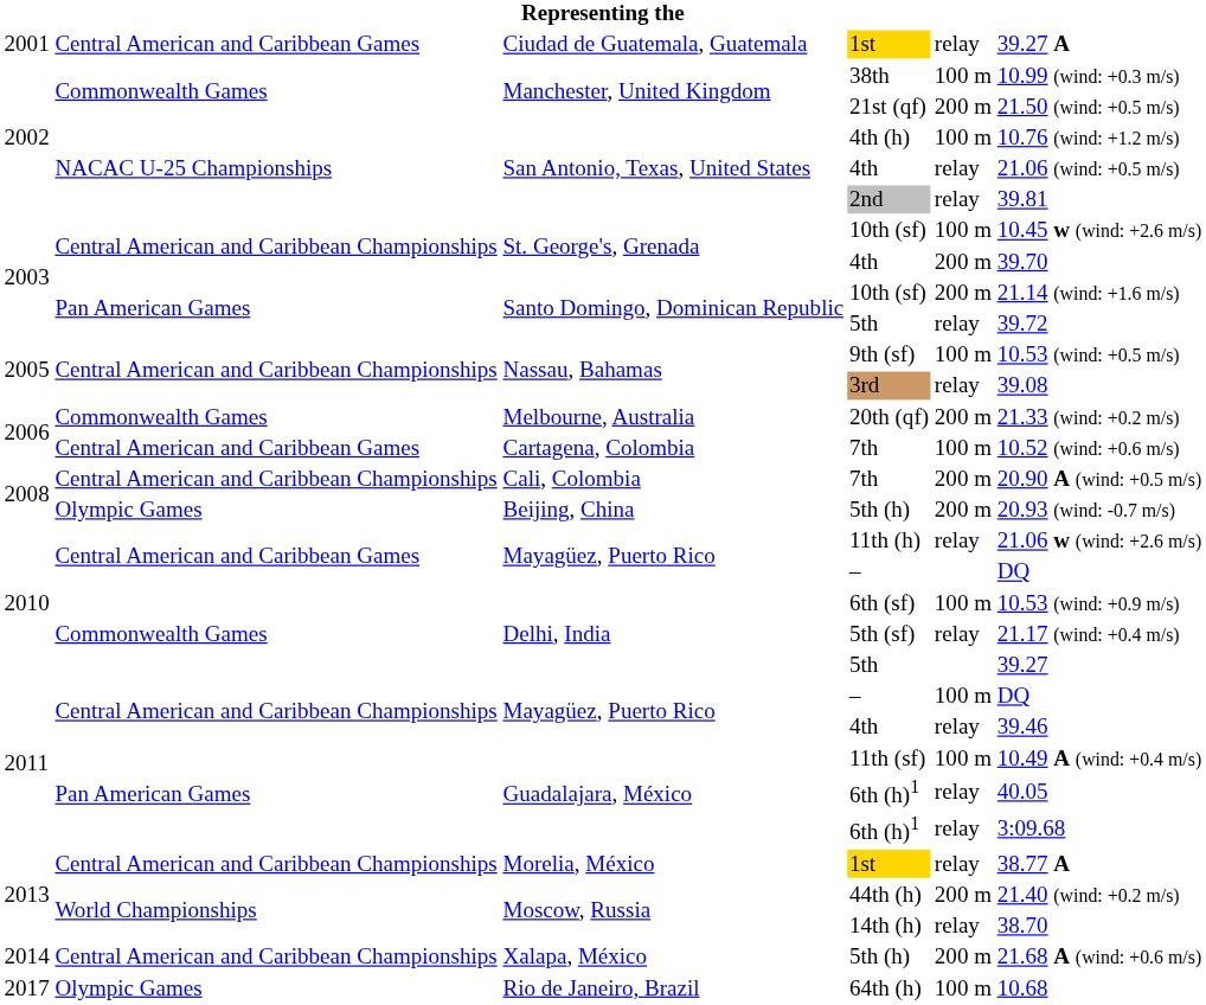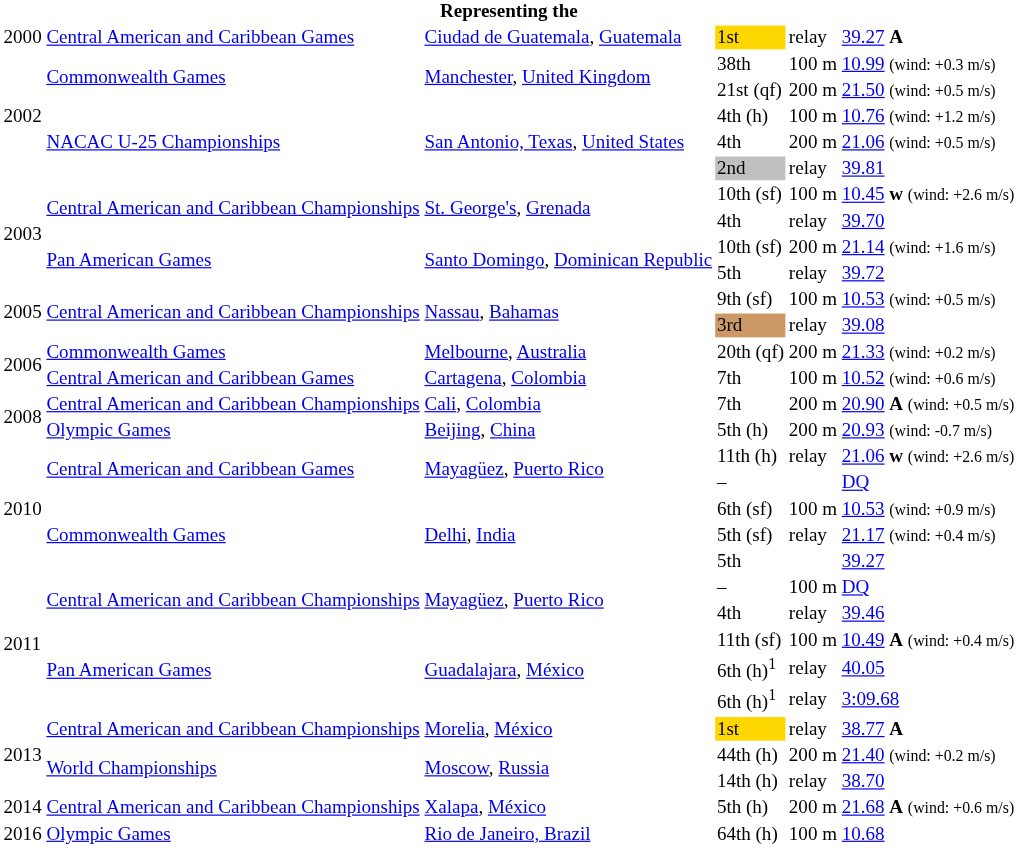 <table>
 <tr>
 <th colspan="6">Representing the </th>
 </tr>
 <tr>
-<td>2001</td>
+<td>2000</td>
 <td><a href='#'>Central American and Caribbean Games</a></td>
 <td><a href='#'>Ciudad de Guatemala</a>, <a href='#'>Guatemala</a></td>
 <td bgcolor=gold>1st</td>
 <td> relay</td>
 <td><a href='#'>39.27</a> <strong>A</strong></td>
 </tr>
 <tr>
 <td rowspan=5>2002</td>
 <td rowspan=2><a href='#'>Commonwealth Games</a></td>
 <td rowspan=2><a href='#'>Manchester</a>, <a href='#'>United Kingdom</a></td>
 <td>38th</td>
 <td>100 m</td>
 <td><a href='#'>10.99</a> <small>(wind: +0.3 m/s)</small></td>
 </tr>
 <tr>
 <td>21st (qf)</td>
 <td>200 m</td>
 <td><a href='#'>21.50</a> <small>(wind: +0.5 m/s)</small></td>
 </tr>
 <tr>
 <td rowspan=3><a href='#'>NACAC U-25 Championships</a></td>
 <td rowspan=3><a href='#'>San Antonio, Texas</a>, <a href='#'>United States</a></td>
 <td>4th (h)</td>
 <td>100 m</td>
 <td><a href='#'>10.76</a> <small>(wind: +1.2 m/s)</small></td>
 </tr>
 <tr>
 <td>4th</td>
-<td> relay</td>
+<td>200 m</td>
 <td><a href='#'>21.06</a> <small>(wind: +0.5 m/s)</small></td>
 </tr>
 <tr>
 <td bgcolor=silver>2nd</td>
 <td> relay</td>
 <td><a href='#'>39.81</a></td>
 </tr>
 <tr>
 <td rowspan=4>2003</td>
 <td rowspan=2><a href='#'>Central American and Caribbean Championships</a></td>
 <td rowspan=2><a href='#'>St. George's</a>, <a href='#'>Grenada</a></td>
 <td>10th (sf)</td>
 <td>100 m</td>
 <td><a href='#'>10.45</a> <strong>w</strong> <small>(wind: +2.6 m/s)</small></td>
 </tr>
 <tr>
 <td>4th</td>
-<td>200 m</td>
+<td> relay</td>
 <td><a href='#'>39.70</a></td>
 </tr>
 <tr>
 <td rowspan=2><a href='#'>Pan American Games</a></td>
 <td rowspan=2><a href='#'>Santo Domingo</a>, <a href='#'>Dominican Republic</a></td>
 <td>10th (sf)</td>
 <td>200 m</td>
 <td><a href='#'>21.14</a> <small>(wind: +1.6 m/s)</small></td>
 </tr>
 <tr>
 <td>5th</td>
 <td> relay</td>
 <td><a href='#'>39.72</a></td>
 </tr>
 <tr>
 <td rowspan=2>2005</td>
 <td rowspan=2><a href='#'>Central American and Caribbean Championships</a></td>
 <td rowspan=2><a href='#'>Nassau</a>, <a href='#'>Bahamas</a></td>
 <td>9th (sf)</td>
 <td>100 m</td>
 <td><a href='#'>10.53</a> <small>(wind: +0.5 m/s)</small></td>
 </tr>
 <tr>
 <td bgcolor="cc9966">3rd</td>
 <td> relay</td>
 <td><a href='#'>39.08</a></td>
 </tr>
 <tr>
 <td rowspan=2>2006</td>
 <td><a href='#'>Commonwealth Games</a></td>
 <td><a href='#'>Melbourne</a>, <a href='#'>Australia</a></td>
 <td>20th (qf)</td>
 <td>200 m</td>
 <td><a href='#'>21.33</a> <small>(wind: +0.2 m/s)</small></td>
 </tr>
 <tr>
 <td><a href='#'>Central American and Caribbean Games</a></td>
 <td><a href='#'>Cartagena</a>, <a href='#'>Colombia</a></td>
 <td>7th</td>
 <td>100 m</td>
 <td><a href='#'>10.52</a> <small>(wind: +0.6 m/s)</small></td>
 </tr>
 <tr>
 <td rowspan=2>2008</td>
 <td><a href='#'>Central American and Caribbean Championships</a></td>
 <td><a href='#'>Cali</a>, <a href='#'>Colombia</a></td>
 <td>7th</td>
 <td>200 m</td>
 <td><a href='#'>20.90</a> <strong>A</strong> <small>(wind: +0.5 m/s)</small></td>
 </tr>
 <tr>
 <td><a href='#'>Olympic Games</a></td>
 <td><a href='#'>Beijing</a>, <a href='#'>China</a></td>
 <td>5th (h)</td>
 <td>200 m</td>
 <td><a href='#'>20.93</a> <small>(wind: -0.7 m/s)</small></td>
 </tr>
 <tr>
 <td rowspan=5>2010</td>
 <td rowspan=2><a href='#'>Central American and Caribbean Games</a></td>
 <td rowspan=2><a href='#'>Mayagüez</a>, <a href='#'>Puerto Rico</a></td>
 <td>11th (h)</td>
 <td> relay</td>
 <td><a href='#'>21.06</a> <strong>w</strong> <small>(wind: +2.6 m/s)</small></td>
 </tr>
 <tr>
 <td>–</td>
 <td></td>
 <td><a href='#'>DQ</a></td>
 </tr>
 <tr>
 <td rowspan=3><a href='#'>Commonwealth Games</a></td>
 <td rowspan=3><a href='#'>Delhi</a>, <a href='#'>India</a></td>
 <td>6th (sf)</td>
 <td>100 m</td>
 <td><a href='#'>10.53</a> <small>(wind: +0.9 m/s)</small></td>
 </tr>
 <tr>
 <td>5th (sf)</td>
 <td> relay</td>
 <td><a href='#'>21.17</a> <small>(wind: +0.4 m/s)</small></td>
 </tr>
 <tr>
 <td>5th</td>
 <td></td>
 <td><a href='#'>39.27</a></td>
 </tr>
 <tr>
 <td rowspan=5>2011</td>
 <td rowspan=2><a href='#'>Central American and Caribbean Championships</a></td>
 <td rowspan=2><a href='#'>Mayagüez</a>, <a href='#'>Puerto Rico</a></td>
 <td>–</td>
 <td>100 m</td>
 <td><a href='#'>DQ</a></td>
 </tr>
 <tr>
 <td>4th</td>
 <td> relay</td>
 <td><a href='#'>39.46</a></td>
 </tr>
 <tr>
 <td rowspan=3><a href='#'>Pan American Games</a></td>
 <td rowspan=3><a href='#'>Guadalajara</a>, <a href='#'>México</a></td>
 <td>11th (sf)</td>
 <td>100 m</td>
 <td><a href='#'>10.49</a> <strong>A</strong> <small>(wind: +0.4 m/s)</small></td>
 </tr>
 <tr>
 <td>6th (h)<sup>1</sup></td>
 <td> relay</td>
 <td><a href='#'>40.05</a></td>
 </tr>
 <tr>
 <td>6th (h)<sup>1</sup></td>
 <td> relay</td>
 <td><a href='#'>3:09.68</a></td>
 </tr>
 <tr>
 <td rowspan=3>2013</td>
 <td><a href='#'>Central American and Caribbean Championships</a></td>
 <td><a href='#'>Morelia</a>, <a href='#'>México</a></td>
 <td bgcolor=gold>1st</td>
 <td> relay</td>
 <td><a href='#'>38.77</a> <strong>A</strong></td>
 </tr>
 <tr>
 <td rowspan=2><a href='#'>World Championships</a></td>
 <td rowspan=2><a href='#'>Moscow</a>, <a href='#'>Russia</a></td>
 <td>44th (h)</td>
 <td>200 m</td>
 <td><a href='#'>21.40</a> <small>(wind: +0.2 m/s)</small></td>
 </tr>
 <tr>
 <td>14th (h)</td>
 <td> relay</td>
 <td><a href='#'>38.70</a></td>
 </tr>
 <tr>
 <td>2014</td>
 <td><a href='#'>Central American and Caribbean Championships</a></td>
 <td><a href='#'>Xalapa</a>, <a href='#'>México</a></td>
 <td>5th (h)</td>
 <td>200 m</td>
 <td><a href='#'>21.68</a>  <strong>A</strong> <small>(wind: +0.6 m/s)</small></td>
 </tr>
 <tr>
-<td>2017</td>
+<td>2016</td>
 <td><a href='#'>Olympic Games</a></td>
 <td><a href='#'>Rio de Janeiro, Brazil</a></td>
 <td>64th (h)</td>
 <td>100 m</td>
 <td><a href='#'>10.68</a></td>
 </tr>
 </table>
